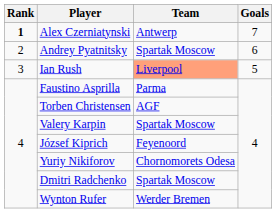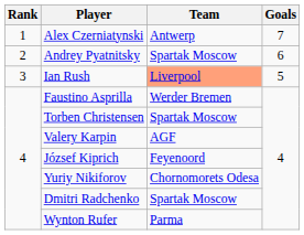 <table class="wikitable" style="text-align:center">
 <tr>
 <th>Rank</th>
 <th>Player</th>
 <th>Team</th>
 <th>Goals</th>
 </tr>
 <tr>
-<td><strong>1</strong></td>
+<td>1</td>
 <td align="left"> <a href='#'>Alex Czerniatynski</a></td>
 <td align="left"> <a href='#'>Antwerp</a></td>
 <td>7</td>
 </tr>
 <tr>
 <td>2</td>
 <td align="left"> <a href='#'>Andrey Pyatnitsky</a></td>
 <td align="left"> <a href='#'>Spartak Moscow</a></td>
 <td>6</td>
 </tr>
 <tr>
 <td>3</td>
 <td align="left"> <a href='#'>Ian Rush</a></td>
 <td align="left" style="background: lightsalmon;"> <a href='#'>Liverpool</a></td>
 <td>5</td>
 </tr>
 <tr>
 <td rowspan="7">4</td>
 <td align="left"> <a href='#'>Faustino Asprilla</a></td>
-<td align="left"> <a href='#'>Parma</a></td>
+<td align="left"> <a href='#'>Werder Bremen</a></td>
 <td rowspan="7">4</td>
 </tr>
 <tr>
 <td align="left"> <a href='#'>Torben Christensen</a></td>
-<td align="left"> <a href='#'>AGF</a></td>
+<td align="left"> <a href='#'>Spartak Moscow</a></td>
 </tr>
 <tr>
 <td align="left"> <a href='#'>Valery Karpin</a></td>
-<td align="left"> <a href='#'>Spartak Moscow</a></td>
+<td align="left"> <a href='#'>AGF</a></td>
 </tr>
 <tr>
 <td align="left"> <a href='#'>József Kiprich</a></td>
 <td align="left"> <a href='#'>Feyenoord</a></td>
 </tr>
 <tr>
 <td align="left"> <a href='#'>Yuriy Nikiforov</a></td>
 <td align="left"> <a href='#'>Chornomorets Odesa</a></td>
 </tr>
 <tr>
 <td align="left"> <a href='#'>Dmitri Radchenko</a></td>
 <td align="left"> <a href='#'>Spartak Moscow</a></td>
 </tr>
 <tr>
 <td align="left"> <a href='#'>Wynton Rufer</a></td>
-<td align="left"> <a href='#'>Werder Bremen</a></td>
+<td align="left"> <a href='#'>Parma</a></td>
 </tr>
 </table>
